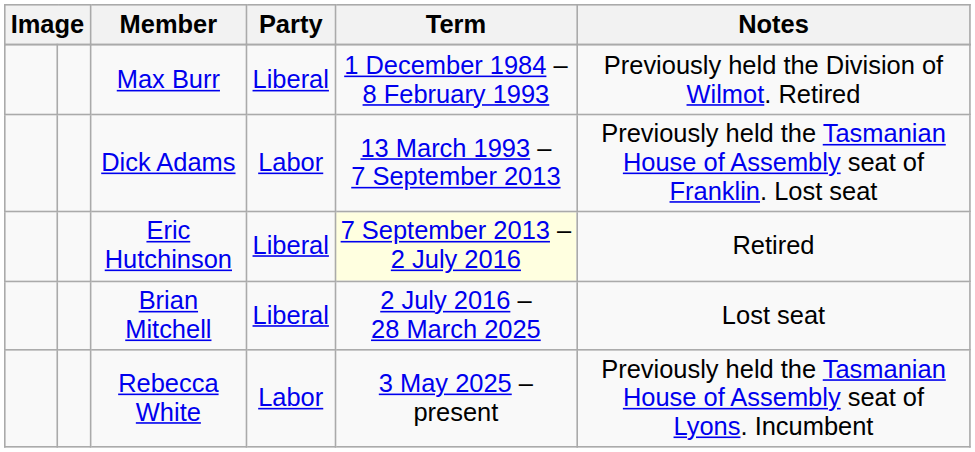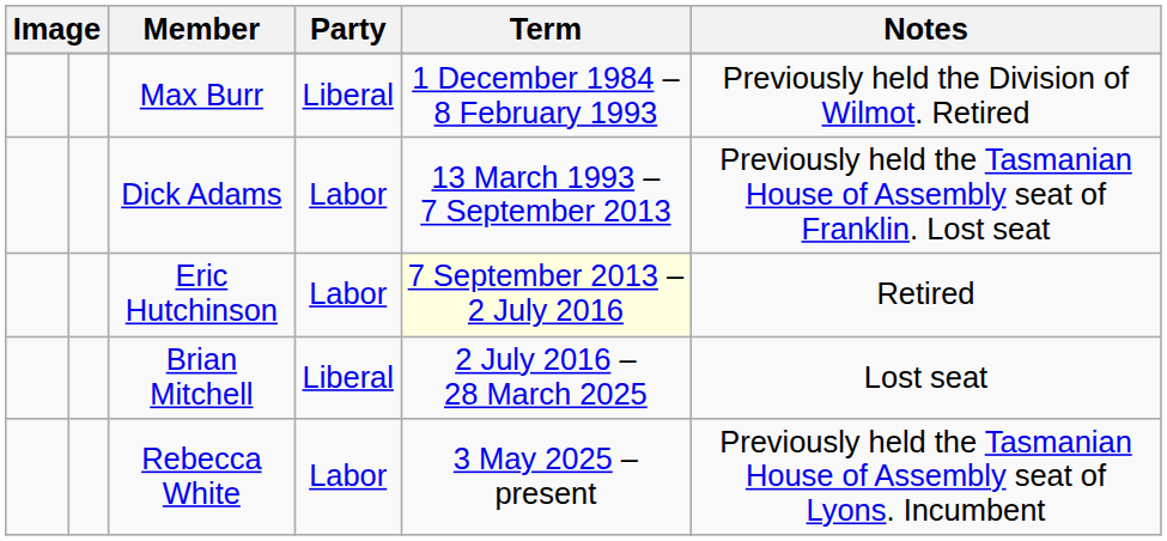 <table class=wikitable style="text-align:center">
 <tr>
 <th colspan=2>Image</th>
 <th>Member</th>
 <th>Party</th>
 <th>Term</th>
 <th>Notes</th>
 </tr>
 <tr>
 </tr>
 <tr>
 <td> </td>
 <td></td>
 <td><a href='#'>Max Burr</a><br></td>
 <td><a href='#'>Liberal</a></td>
 <td nowrap><a href='#'>1 December 1984</a> –<br><a href='#'>8 February 1993</a></td>
 <td>Previously held the Division of <a href='#'>Wilmot</a>. Retired</td>
 </tr>
 <tr>
 <td> </td>
 <td></td>
 <td><a href='#'>Dick Adams</a><br></td>
 <td><a href='#'>Labor</a></td>
 <td nowrap><a href='#'>13 March 1993</a> –<br><a href='#'>7 September 2013</a></td>
 <td>Previously held the <a href='#'>Tasmanian House of Assembly</a> seat of <a href='#'>Franklin</a>. Lost seat</td>
 </tr>
 <tr>
 <td> </td>
 <td></td>
 <td><a href='#'>Eric Hutchinson</a><br></td>
-<td><a href='#'>Liberal</a></td>
+<td><a href='#'>Labor</a></td>
 <td nowrap style="background: lightyellow;"><a href='#'>7 September 2013</a> –<br><a href='#'>2 July 2016</a></td>
 <td>Retired</td>
 </tr>
 <tr>
 <td> </td>
 <td></td>
 <td><a href='#'>Brian Mitchell</a><br></td>
 <td><a href='#'>Liberal</a></td>
 <td nowrap><a href='#'>2 July 2016</a> –<br><a href='#'>28 March 2025</a></td>
 <td>Lost seat</td>
 </tr>
 <tr>
 <td> </td>
 <td></td>
 <td><a href='#'>Rebecca White</a><br></td>
 <td><a href='#'>Labor</a></td>
 <td nowrap><a href='#'>3 May 2025</a> –<br>present</td>
 <td>Previously held the <a href='#'>Tasmanian House of Assembly</a> seat of <a href='#'>Lyons</a>. Incumbent</td>
 </tr>
 </table>
